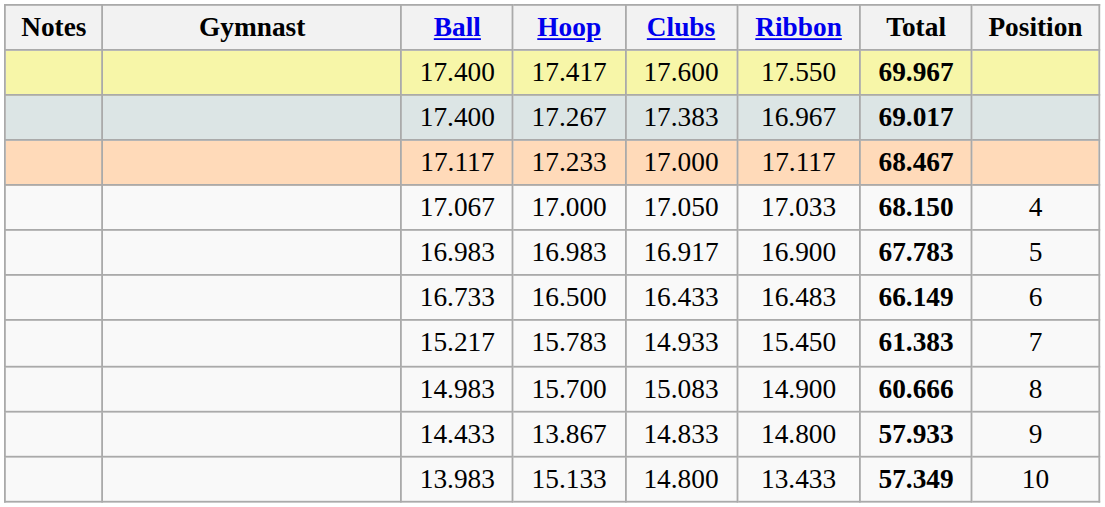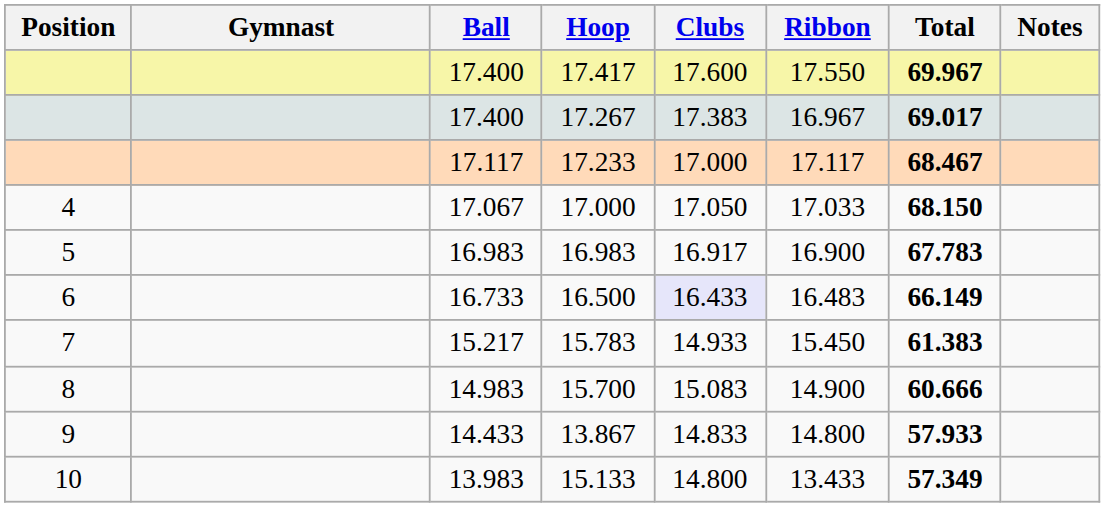 <table class="wikitable sortable" style="text-align:center; font-size:95%">
 <tr>
-<th style="width:5%;">Notes</th>
+<th style="width:5%;">Position</th>
 <th style="width:20%;">Gymnast</th>
 <th style="width:6%;"><a href='#'>Ball</a></th>
 <th style="width:6%;"><a href='#'>Hoop</a></th>
 <th style="width:6%;"><a href='#'>Clubs</a></th>
 <th style="width:6%;"><a href='#'>Ribbon</a></th>
 <th style="width:6%;">Total</th>
-<th style="width:5%;">Position</th>
+<th style="width:5%;">Notes</th>
 </tr>
 <tr style="background:#F7F6A8;">
 <td></td>
 <td align=left></td>
 <td>17.400</td>
 <td>17.417</td>
 <td>17.600</td>
 <td>17.550</td>
 <td><strong>69.967</strong></td>
 <td></td>
 </tr>
 <tr style="background:#DCE5E5;">
 <td></td>
 <td align=left></td>
 <td>17.400</td>
 <td>17.267</td>
 <td>17.383</td>
 <td>16.967</td>
 <td><strong>69.017</strong></td>
 <td></td>
 </tr>
 <tr style="background:#FFDAB9;">
 <td></td>
 <td align=left></td>
 <td>17.117</td>
 <td>17.233</td>
 <td>17.000</td>
 <td>17.117</td>
 <td><strong>68.467</strong></td>
 <td></td>
 </tr>
 <tr>
-<td></td>
+<td>4</td>
 <td align=left></td>
 <td>17.067</td>
 <td>17.000</td>
 <td>17.050</td>
 <td>17.033</td>
 <td><strong>68.150</strong></td>
-<td>4</td>
+<td></td>
 </tr>
 <tr>
-<td></td>
+<td>5</td>
 <td align=left></td>
 <td>16.983</td>
 <td>16.983</td>
 <td>16.917</td>
 <td>16.900</td>
 <td><strong>67.783</strong></td>
-<td>5</td>
+<td></td>
 </tr>
 <tr>
-<td></td>
+<td>6</td>
 <td align=left></td>
 <td>16.733</td>
 <td>16.500</td>
-<td>16.433</td>
+<td style="background: lavender;">16.433</td>
 <td>16.483</td>
 <td><strong>66.149</strong></td>
-<td>6</td>
+<td></td>
 </tr>
 <tr>
-<td></td>
+<td>7</td>
 <td align=left></td>
 <td>15.217</td>
 <td>15.783</td>
 <td>14.933</td>
 <td>15.450</td>
 <td><strong>61.383</strong></td>
-<td>7</td>
+<td></td>
 </tr>
 <tr>
-<td></td>
+<td>8</td>
 <td align=left></td>
 <td>14.983</td>
 <td>15.700</td>
 <td>15.083</td>
 <td>14.900</td>
 <td><strong>60.666</strong></td>
-<td>8</td>
+<td></td>
 </tr>
 <tr>
-<td></td>
+<td>9</td>
 <td align=left></td>
 <td>14.433</td>
 <td>13.867</td>
 <td>14.833</td>
 <td>14.800</td>
 <td><strong>57.933</strong></td>
-<td>9</td>
+<td></td>
 </tr>
 <tr>
-<td></td>
+<td>10</td>
 <td align=left></td>
 <td>13.983</td>
 <td>15.133</td>
 <td>14.800</td>
 <td>13.433</td>
 <td><strong>57.349</strong></td>
-<td>10</td>
+<td></td>
 </tr>
 </table>
